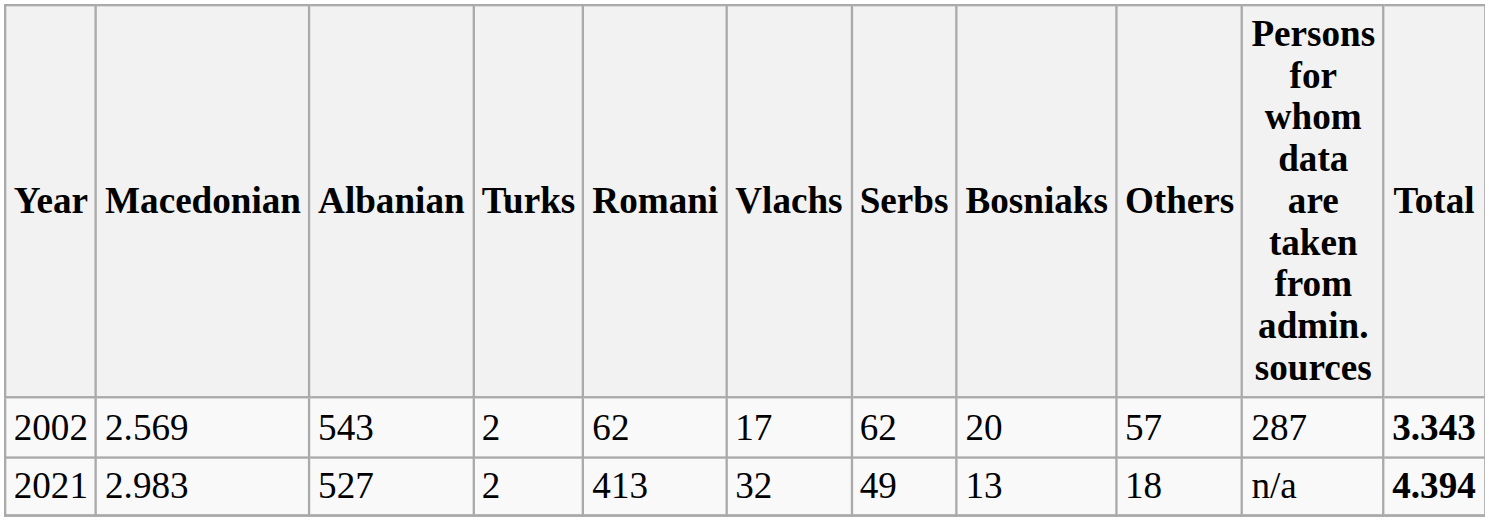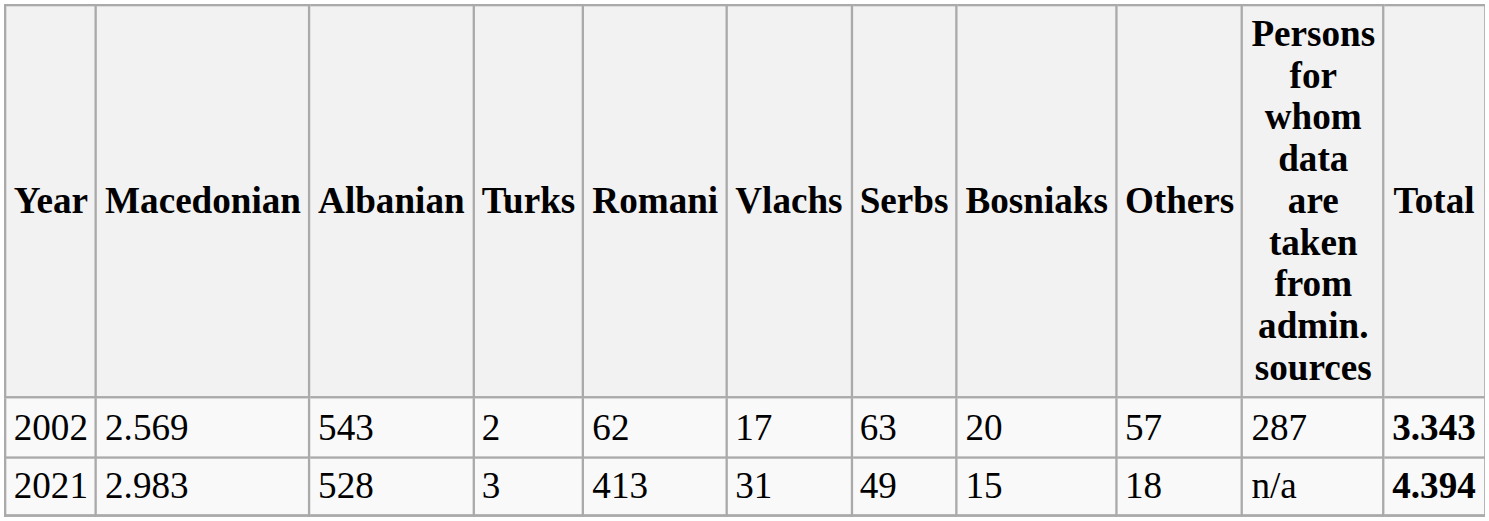 <table class="wikitable">
 <tr>
 <th>Year</th>
 <th>Macedonian</th>
 <th>Albanian</th>
 <th>Turks</th>
 <th>Romani</th>
 <th>Vlachs</th>
 <th>Serbs</th>
 <th>Bosniaks</th>
 <th><abbr>Others</abbr></th>
 <th>Persons for whom data are taken from admin. sources</th>
 <th>Total</th>
 </tr>
 <tr>
 <td>2002</td>
 <td>2.569</td>
 <td>543</td>
 <td>2</td>
 <td>62</td>
 <td>17</td>
-<td>62</td>
+<td>63</td>
 <td>20</td>
 <td>57</td>
 <td>287</td>
 <td><strong>3.343</strong></td>
 </tr>
 <tr>
 <td>2021</td>
 <td>2.983</td>
-<td>527</td>
-<td>2</td>
+<td>528</td>
+<td>3</td>
 <td>413</td>
-<td>32</td>
+<td>31</td>
 <td>49</td>
-<td>13</td>
+<td>15</td>
 <td>18</td>
 <td>n/a</td>
 <td><strong>4.394</strong></td>
 </tr>
 <tr>
 </tr>
 </table>
